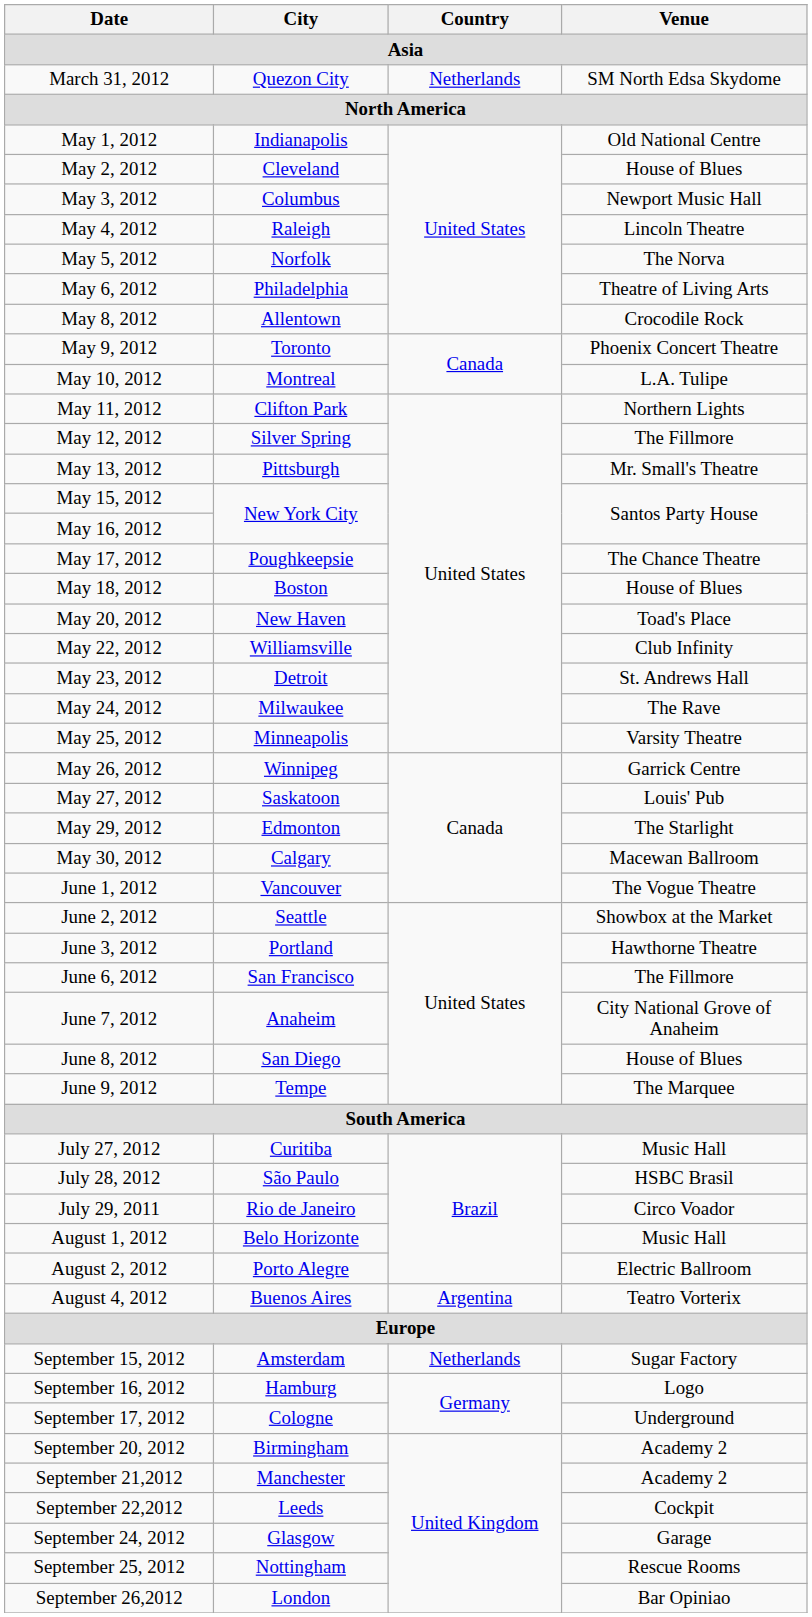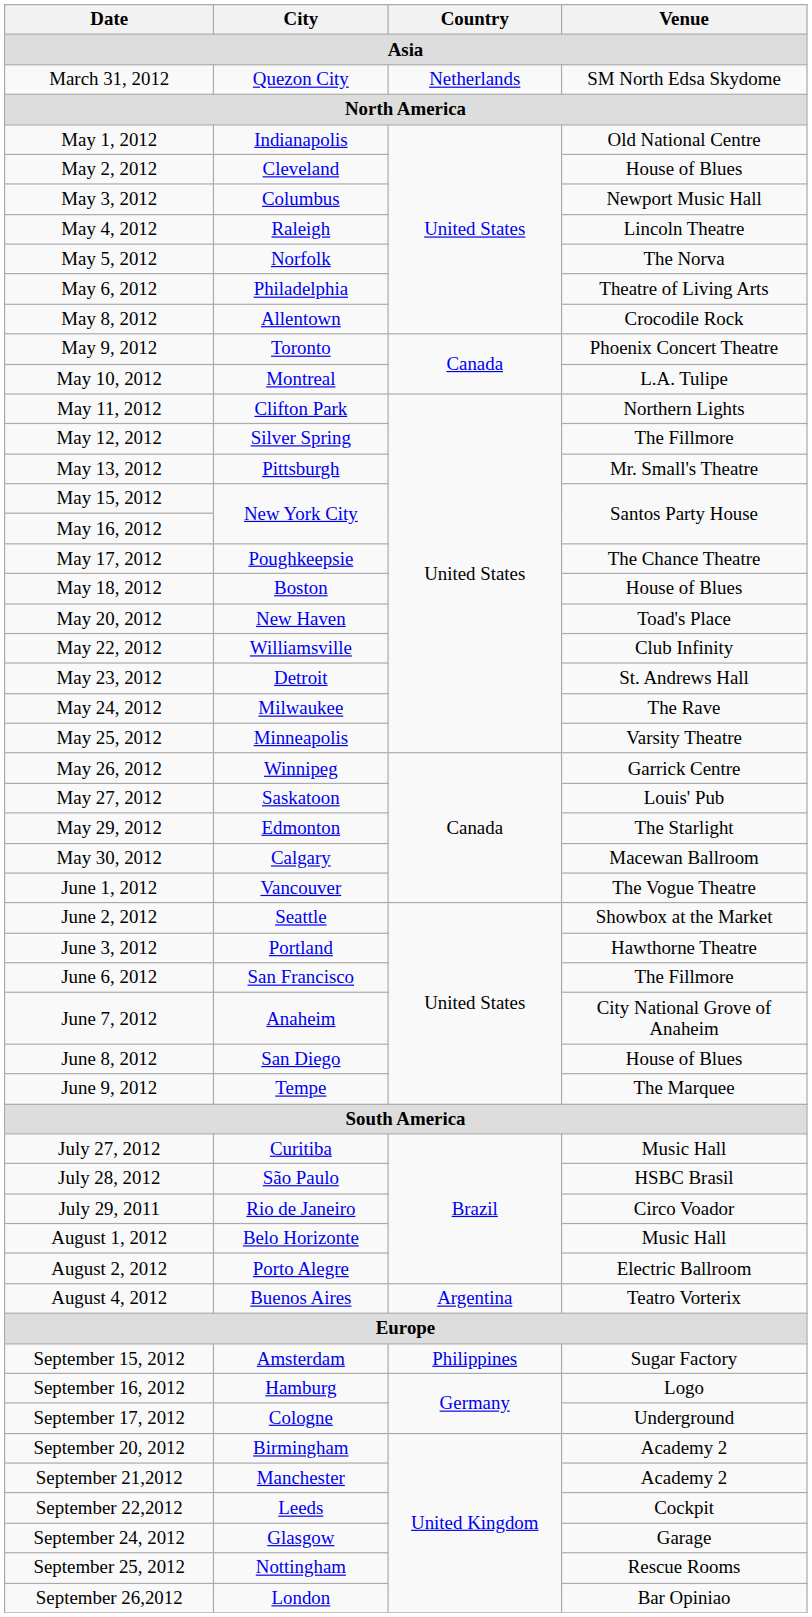 <table class="wikitable" style="text-align:center;">
 <tr style="background:#ccc;">
 <th style="width:170px;">Date</th>
 <th style="width:140px;">City</th>
 <th style="width:140px;">Country</th>
 <th style="width:200px;">Venue</th>
 </tr>
 <tr style="background:#ddd;">
 <td colspan="4"><strong>Asia</strong></td>
 </tr>
 <tr>
 <td>March 31, 2012</td>
 <td><a href='#'>Quezon City</a></td>
 <td><a href='#'>Netherlands</a></td>
 <td>SM North Edsa Skydome</td>
 </tr>
 <tr style="background:#ddd;">
 <td colspan="4"><strong>North America</strong></td>
 </tr>
 <tr>
 <td>May 1, 2012</td>
 <td><a href='#'>Indianapolis</a></td>
 <td rowspan="7"><a href='#'>United States</a></td>
 <td>Old National Centre</td>
 </tr>
 <tr>
 <td>May 2, 2012</td>
 <td><a href='#'>Cleveland</a></td>
 <td>House of Blues</td>
 </tr>
 <tr>
 <td>May 3, 2012</td>
 <td><a href='#'>Columbus</a></td>
 <td>Newport Music Hall</td>
 </tr>
 <tr>
 <td>May 4, 2012</td>
 <td><a href='#'>Raleigh</a></td>
 <td>Lincoln Theatre</td>
 </tr>
 <tr>
 <td>May 5, 2012</td>
 <td><a href='#'>Norfolk</a></td>
 <td>The Norva</td>
 </tr>
 <tr>
 <td>May 6, 2012</td>
 <td><a href='#'>Philadelphia</a></td>
 <td>Theatre of Living Arts</td>
 </tr>
 <tr>
 <td>May 8, 2012</td>
 <td><a href='#'>Allentown</a></td>
 <td>Crocodile Rock</td>
 </tr>
 <tr>
 <td>May 9, 2012</td>
 <td><a href='#'>Toronto</a></td>
 <td rowspan="2"><a href='#'>Canada</a></td>
 <td>Phoenix Concert Theatre</td>
 </tr>
 <tr>
 <td>May 10, 2012</td>
 <td><a href='#'>Montreal</a></td>
 <td>L.A. Tulipe</td>
 </tr>
 <tr>
 <td>May 11, 2012</td>
 <td><a href='#'>Clifton Park</a></td>
 <td rowspan="12">United States</td>
 <td>Northern Lights</td>
 </tr>
 <tr>
 <td>May 12, 2012</td>
 <td><a href='#'>Silver Spring</a></td>
 <td>The Fillmore</td>
 </tr>
 <tr>
 <td>May 13, 2012</td>
 <td><a href='#'>Pittsburgh</a></td>
 <td>Mr. Small's Theatre</td>
 </tr>
 <tr>
 <td>May 15, 2012</td>
 <td rowspan="2"><a href='#'>New York City</a></td>
 <td rowspan="2">Santos Party House</td>
 </tr>
 <tr>
 <td>May 16, 2012</td>
 </tr>
 <tr>
 <td>May 17, 2012</td>
 <td><a href='#'>Poughkeepsie</a></td>
 <td>The Chance Theatre</td>
 </tr>
 <tr>
 <td>May 18, 2012</td>
 <td><a href='#'>Boston</a></td>
 <td>House of Blues</td>
 </tr>
 <tr>
 <td>May 20, 2012</td>
 <td><a href='#'>New Haven</a></td>
 <td>Toad's Place</td>
 </tr>
 <tr>
 <td>May 22, 2012</td>
 <td><a href='#'>Williamsville</a></td>
 <td>Club Infinity</td>
 </tr>
 <tr>
 <td>May 23, 2012</td>
 <td><a href='#'>Detroit</a></td>
 <td>St. Andrews Hall</td>
 </tr>
 <tr>
 <td>May 24, 2012</td>
 <td><a href='#'>Milwaukee</a></td>
 <td>The Rave</td>
 </tr>
 <tr>
 <td>May 25, 2012</td>
 <td><a href='#'>Minneapolis</a></td>
 <td>Varsity Theatre</td>
 </tr>
 <tr>
 <td>May 26, 2012</td>
 <td><a href='#'>Winnipeg</a></td>
 <td rowspan="5">Canada</td>
 <td>Garrick Centre</td>
 </tr>
 <tr>
 <td>May 27, 2012</td>
 <td><a href='#'>Saskatoon</a></td>
 <td>Louis' Pub</td>
 </tr>
 <tr>
 <td>May 29, 2012</td>
 <td><a href='#'>Edmonton</a></td>
 <td>The Starlight</td>
 </tr>
 <tr>
 <td>May 30, 2012</td>
 <td><a href='#'>Calgary</a></td>
 <td>Macewan Ballroom</td>
 </tr>
 <tr>
 <td>June 1, 2012</td>
 <td><a href='#'>Vancouver</a></td>
 <td>The Vogue Theatre</td>
 </tr>
 <tr>
 <td>June 2, 2012</td>
 <td><a href='#'>Seattle</a></td>
 <td rowspan="6">United States</td>
 <td>Showbox at the Market</td>
 </tr>
 <tr>
 <td>June 3, 2012</td>
 <td><a href='#'>Portland</a></td>
 <td>Hawthorne Theatre</td>
 </tr>
 <tr>
 <td>June 6, 2012</td>
 <td><a href='#'>San Francisco</a></td>
 <td>The Fillmore</td>
 </tr>
 <tr>
 <td>June 7, 2012</td>
 <td><a href='#'>Anaheim</a></td>
 <td>City National Grove of Anaheim</td>
 </tr>
 <tr>
 <td>June 8, 2012</td>
 <td><a href='#'>San Diego</a></td>
 <td>House of Blues</td>
 </tr>
 <tr>
 <td>June 9, 2012</td>
 <td><a href='#'>Tempe</a></td>
 <td>The Marquee</td>
 </tr>
 <tr style="background:#ddd;">
 <td colspan="4"><strong>South America</strong></td>
 </tr>
 <tr>
 <td>July 27, 2012</td>
 <td><a href='#'>Curitiba</a></td>
 <td rowspan="5"><a href='#'>Brazil</a></td>
 <td>Music Hall</td>
 </tr>
 <tr>
 <td>July 28, 2012</td>
 <td><a href='#'>São Paulo</a></td>
 <td>HSBC Brasil</td>
 </tr>
 <tr>
 <td>July 29, 2011</td>
 <td><a href='#'>Rio de Janeiro</a></td>
 <td>Circo Voador</td>
 </tr>
 <tr>
 <td>August 1, 2012</td>
 <td><a href='#'>Belo Horizonte</a></td>
 <td>Music Hall</td>
 </tr>
 <tr>
 <td>August 2, 2012</td>
 <td><a href='#'>Porto Alegre</a></td>
 <td>Electric Ballroom</td>
 </tr>
 <tr>
 <td>August 4, 2012</td>
 <td><a href='#'>Buenos Aires</a></td>
 <td><a href='#'>Argentina</a></td>
 <td>Teatro Vorterix</td>
 </tr>
 <tr style="background:#ddd;">
 <td colspan="4"><strong>Europe</strong></td>
 </tr>
 <tr>
 <td>September 15, 2012</td>
 <td><a href='#'>Amsterdam</a></td>
-<td><a href='#'>Netherlands</a></td>
+<td><a href='#'>Philippines</a></td>
 <td>Sugar Factory</td>
 </tr>
 <tr>
 <td>September 16, 2012</td>
 <td><a href='#'>Hamburg</a></td>
 <td rowspan="2"><a href='#'>Germany</a></td>
 <td>Logo</td>
 </tr>
 <tr>
 <td>September 17, 2012</td>
 <td><a href='#'>Cologne</a></td>
 <td>Underground</td>
 </tr>
 <tr>
 <td>September 20, 2012</td>
 <td><a href='#'>Birmingham</a></td>
 <td rowspan="6"><a href='#'>United Kingdom</a></td>
 <td>Academy 2</td>
 </tr>
 <tr>
 <td>September 21,2012</td>
 <td><a href='#'>Manchester</a></td>
 <td>Academy 2</td>
 </tr>
 <tr>
 <td>September 22,2012</td>
 <td><a href='#'>Leeds</a></td>
 <td>Cockpit</td>
 </tr>
 <tr>
 <td>September 24, 2012</td>
 <td><a href='#'>Glasgow</a></td>
 <td>Garage</td>
 </tr>
 <tr>
 <td>September 25, 2012</td>
 <td><a href='#'>Nottingham</a></td>
 <td>Rescue Rooms</td>
 </tr>
 <tr>
 <td>September 26,2012</td>
 <td><a href='#'>London</a></td>
 <td>Bar Opiniao</td>
 </tr>
 </table>
